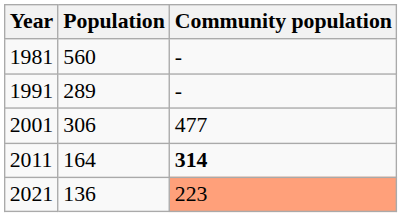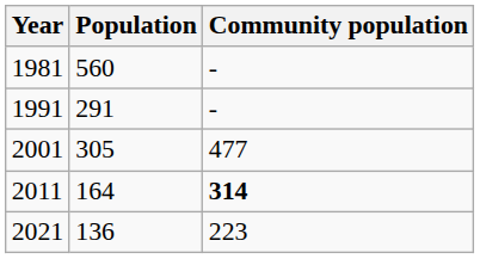 <table class=wikitable>
 <tr>
 <th>Year</th>
 <th>Population</th>
 <th>Community population</th>
 </tr>
 <tr>
 <td>1981</td>
 <td>560</td>
 <td>-</td>
 </tr>
 <tr>
 <td>1991</td>
-<td>289</td>
+<td>291</td>
 <td>-</td>
 </tr>
 <tr>
 <td>2001</td>
-<td>306</td>
+<td>305</td>
 <td>477</td>
 </tr>
 <tr>
 <td>2011</td>
 <td>164</td>
 <td><strong>314</strong></td>
 </tr>
 <tr>
 <td>2021</td>
 <td>136</td>
-<td style="background: lightsalmon;">223</td>
+<td>223</td>
 </tr>
 </table>
